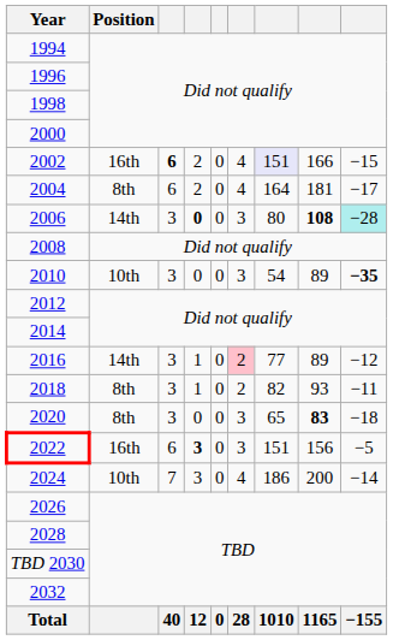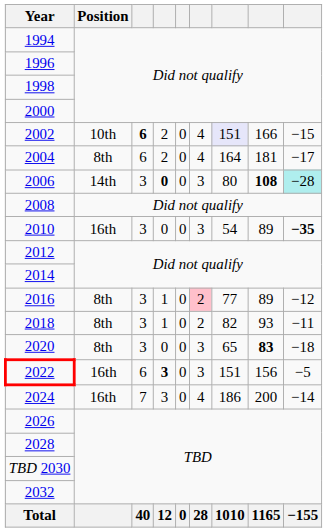 <table class="wikitable" style="text-align: center;">
 <tr>
 <th>Year</th>
 <th>Position</th>
 <th></th>
 <th></th>
 <th></th>
 <th></th>
 <th></th>
 <th></th>
 <th></th>
 </tr>
 <tr>
 <td> <a href='#'>1994</a></td>
 <td colspan="8" rowspan=4><em>Did not qualify</em></td>
 </tr>
 <tr>
 <td> <a href='#'>1996</a></td>
 </tr>
 <tr>
 <td> <a href='#'>1998</a></td>
 </tr>
 <tr>
 <td> <a href='#'>2000</a></td>
 </tr>
 <tr>
 <td> <a href='#'>2002</a></td>
-<td>16th</td>
+<td>10th</td>
 <td><strong>6</strong></td>
 <td>2</td>
 <td>0</td>
 <td>4</td>
 <td style="background: lavender;">151</td>
 <td>166</td>
 <td>−15</td>
 </tr>
 <tr>
 <td> <a href='#'>2004</a></td>
 <td>8th</td>
 <td>6</td>
 <td>2</td>
 <td>0</td>
 <td>4</td>
 <td>164</td>
 <td>181</td>
 <td>−17</td>
 </tr>
 <tr>
 <td> <a href='#'>2006</a></td>
 <td>14th</td>
 <td>3</td>
 <td><strong>0</strong></td>
 <td>0</td>
 <td>3</td>
 <td>80</td>
 <td><strong>108</strong></td>
 <td style="background: paleturquoise;">−28</td>
 </tr>
 <tr>
 <td> <a href='#'>2008</a></td>
 <td colspan="8"><em>Did not qualify</em></td>
 </tr>
 <tr>
 <td> <a href='#'>2010</a></td>
-<td>10th</td>
+<td>16th</td>
 <td>3</td>
 <td>0</td>
 <td>0</td>
 <td>3</td>
 <td>54</td>
 <td>89</td>
 <td><strong>−35</strong></td>
 </tr>
 <tr>
 <td> <a href='#'>2012</a></td>
 <td colspan="8" rowspan=2><em>Did not qualify</em></td>
 </tr>
 <tr>
 <td> <a href='#'>2014</a></td>
 </tr>
 <tr>
 <td> <a href='#'>2016</a></td>
-<td>14th</td>
+<td>8th</td>
 <td>3</td>
 <td>1</td>
 <td>0</td>
 <td style="background: pink;">2</td>
 <td>77</td>
 <td>89</td>
 <td>−12</td>
 </tr>
 <tr>
 <td> <a href='#'>2018</a></td>
 <td>8th</td>
 <td>3</td>
 <td>1</td>
 <td>0</td>
 <td>2</td>
 <td>82</td>
 <td>93</td>
 <td>−11</td>
 </tr>
 <tr>
 <td> <a href='#'>2020</a></td>
 <td>8th</td>
 <td>3</td>
 <td>0</td>
 <td>0</td>
 <td>3</td>
 <td>65</td>
 <td><strong>83</strong></td>
 <td>−18</td>
 </tr>
 <tr>
 <td style="border: 3px solid red"> <a href='#'>2022</a></td>
 <td>16th</td>
 <td>6</td>
 <td><strong>3</strong></td>
 <td>0</td>
 <td>3</td>
 <td>151</td>
 <td>156</td>
 <td>−5</td>
 </tr>
 <tr>
 <td> <a href='#'>2024</a></td>
-<td>10th</td>
+<td>16th</td>
 <td>7</td>
 <td>3</td>
 <td>0</td>
 <td>4</td>
 <td>186</td>
 <td>200</td>
 <td>−14</td>
 </tr>
 <tr>
 <td> <a href='#'>2026</a></td>
 <td colspan="8" rowspan= "4"><em>TBD</em></td>
 </tr>
 <tr>
 <td> <a href='#'>2028</a></td>
 </tr>
 <tr>
 <td><em>TBD</em> <a href='#'>2030</a></td>
 </tr>
 <tr>
 <td> <a href='#'>2032</a></td>
 </tr>
 <tr>
 <th>Total</th>
 <th></th>
 <th>40</th>
 <th>12</th>
 <th>0</th>
 <th>28</th>
 <th>1010</th>
 <th>1165</th>
 <th>−155</th>
 </tr>
 </table>
